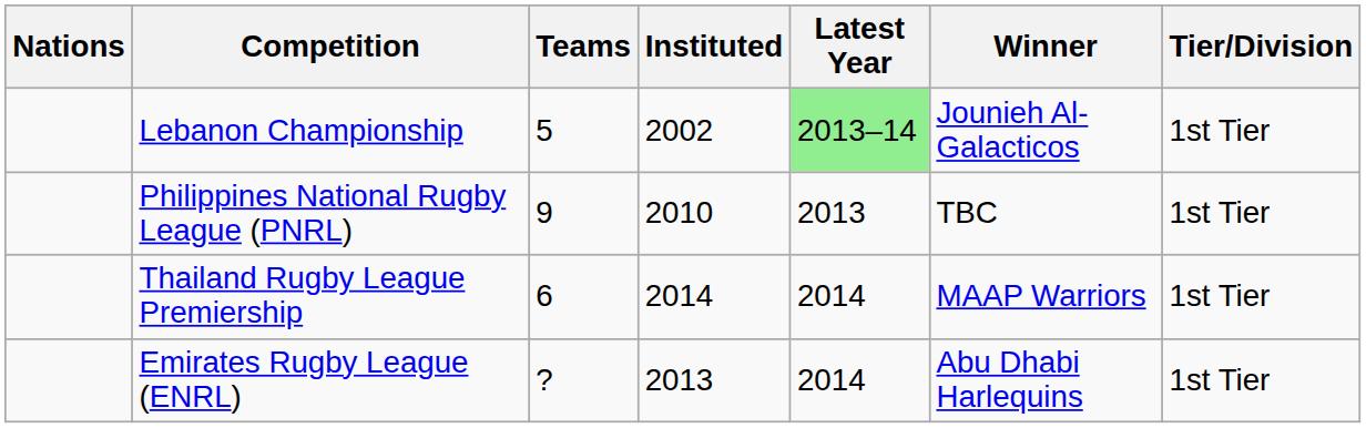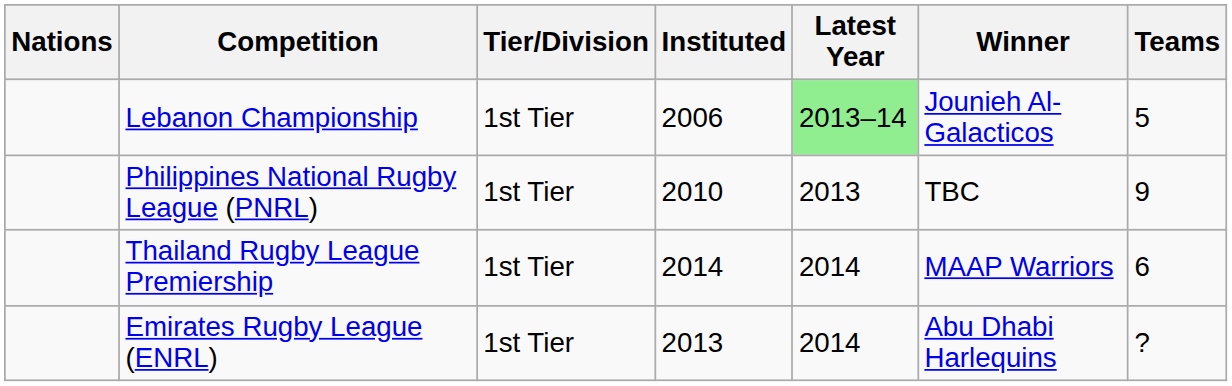 <table class="wikitable" width=80%>
 <tr>
 <th>Nations</th>
 <th>Competition</th>
-<th>Teams</th>
+<th>Tier/Division</th>
 <th>Instituted</th>
 <th>Latest Year</th>
 <th>Winner</th>
-<th>Tier/Division</th>
+<th>Teams</th>
 </tr>
 <tr>
 <td rowspan="1"></td>
 <td><a href='#'>Lebanon Championship</a></td>
-<td>5</td>
-<td>2002</td>
+<td> 1st Tier</td>
+<td>2006</td>
 <td style="background: lightgreen;">2013–14</td>
 <td> <a href='#'>Jounieh Al-Galacticos</a></td>
-<td> 1st Tier</td>
+<td>5</td>
 </tr>
 <tr>
 <td rowspan="1"></td>
 <td><a href='#'>Philippines National Rugby League</a> (<a href='#'>PNRL</a>)</td>
-<td>9</td>
+<td> 1st Tier</td>
 <td>2010</td>
 <td>2013</td>
 <td>TBC</td>
-<td> 1st Tier</td>
+<td>9</td>
 </tr>
 <tr>
 <td rowspan="1"></td>
 <td><a href='#'>Thailand Rugby League Premiership</a></td>
-<td>6</td>
+<td> 1st Tier</td>
 <td>2014</td>
 <td>2014</td>
 <td> <a href='#'>MAAP Warriors</a></td>
-<td> 1st Tier</td>
+<td>6</td>
 </tr>
 <tr>
 <td rowspan="1"></td>
 <td><a href='#'>Emirates Rugby League</a> (<a href='#'>ENRL</a>)</td>
-<td>?</td>
+<td> 1st Tier</td>
 <td>2013</td>
 <td>2014</td>
 <td> <a href='#'>Abu Dhabi Harlequins</a></td>
-<td> 1st Tier</td>
+<td>?</td>
 </tr>
 </table>
